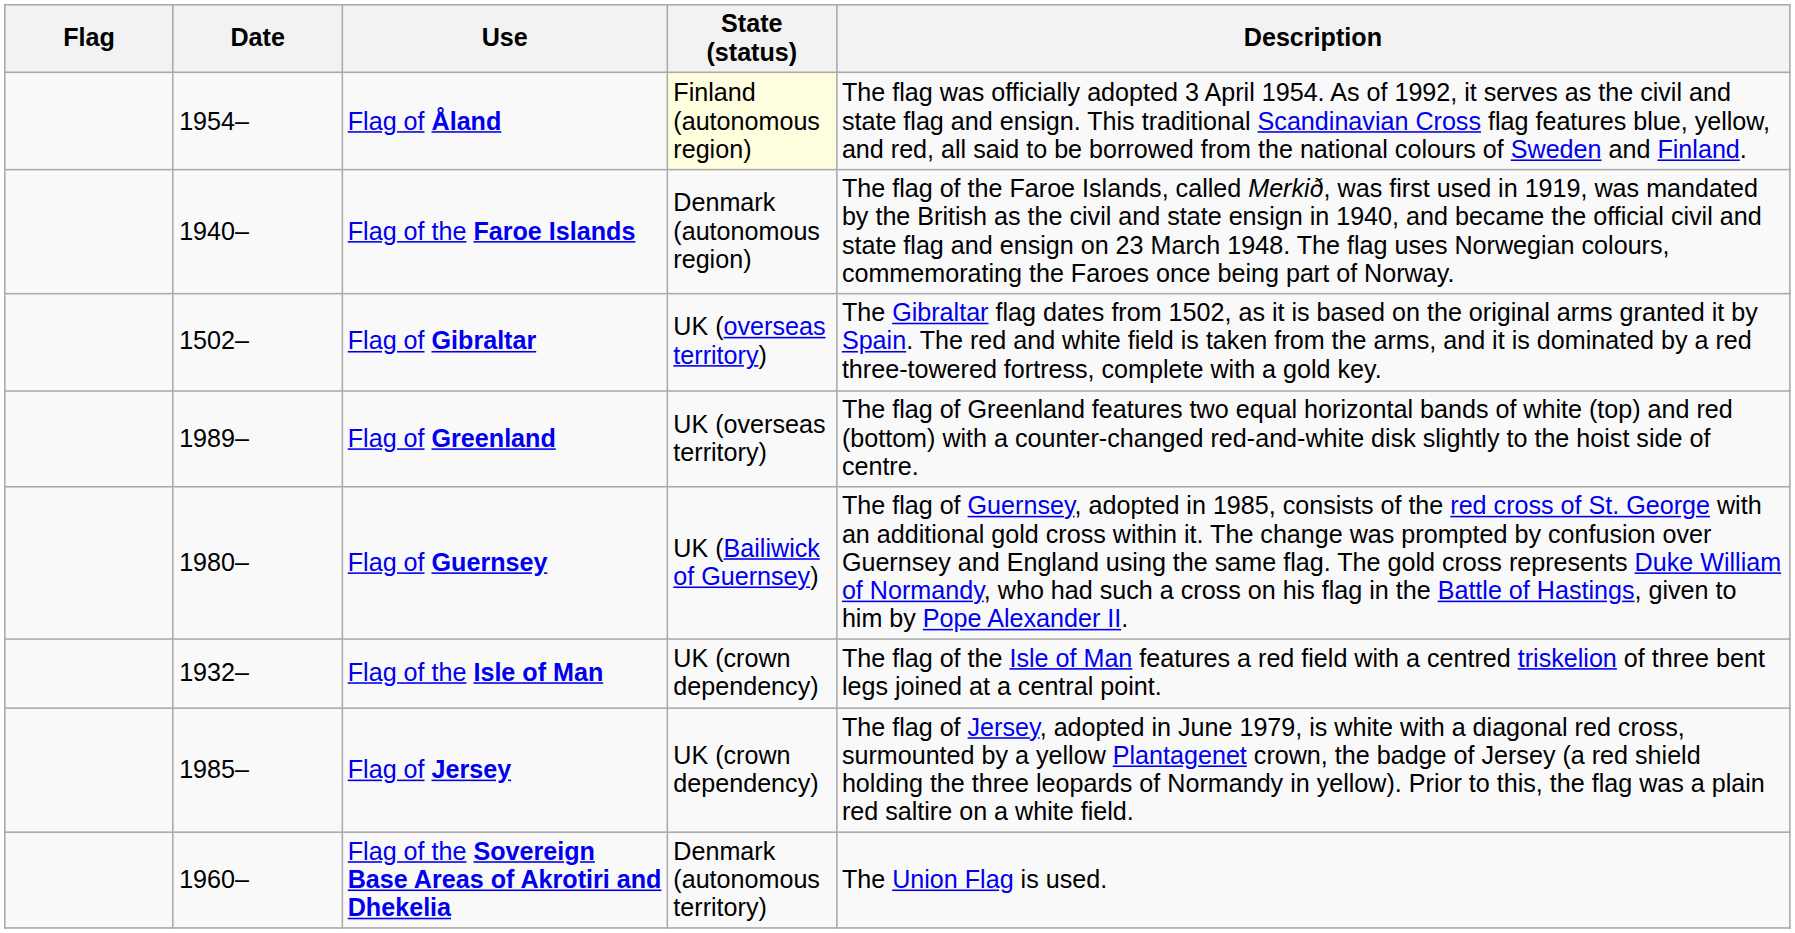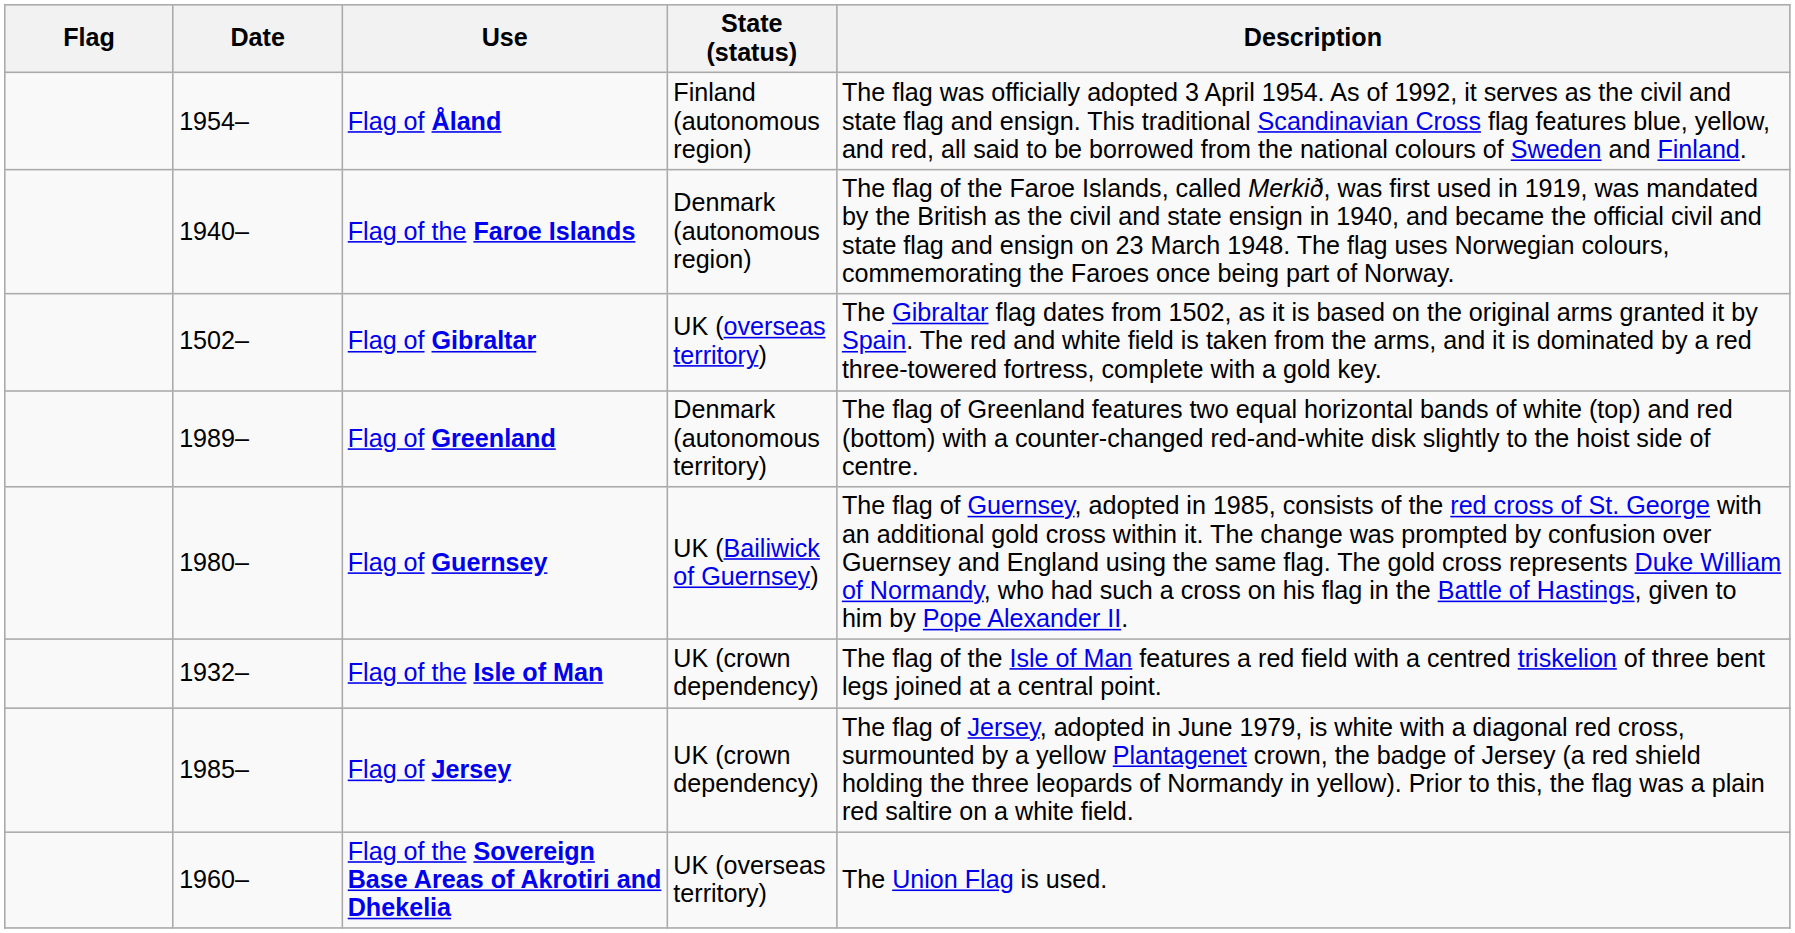 <table class="wikitable sortable">
 <tr>
 <th style="width:100px;">Flag</th>
 <th style="width:100px;">Date</th>
 <th style="width:200px;">Use</th>
 <th style="width:100px;">State (status)</th>
 <th style="width:600px;">Description</th>
 </tr>
 <tr>
 <td></td>
 <td>1954–</td>
 <td><a href='#'>Flag of</a> <strong><a href='#'>Åland</a></strong></td>
-<td style="background: lightyellow;">Finland (autonomous region)</td>
+<td>Finland (autonomous region)</td>
 <td>The flag was officially adopted 3 April 1954. As of 1992, it serves as the civil and state flag and ensign. This traditional <a href='#'>Scandinavian Cross</a> flag features blue, yellow, and red, all said to be borrowed from the national colours of <a href='#'>Sweden</a> and <a href='#'>Finland</a>.</td>
 </tr>
 <tr>
 <td></td>
 <td>1940–</td>
 <td><a href='#'>Flag of the</a> <strong><a href='#'>Faroe Islands</a></strong></td>
 <td>Denmark (autonomous region)</td>
 <td>The flag of the Faroe Islands, called <em>Merkið</em>, was first used in 1919, was mandated by the British as the civil and state ensign in 1940, and became the official civil and state flag and ensign on 23 March 1948. The flag uses Norwegian colours, commemorating the Faroes once being part of Norway.</td>
 </tr>
 <tr>
 <td></td>
 <td>1502–</td>
 <td><a href='#'>Flag of</a> <strong><a href='#'>Gibraltar</a></strong></td>
 <td>UK (<a href='#'>overseas territory</a>)</td>
 <td>The <a href='#'>Gibraltar</a> flag dates from 1502, as it is based on the original arms granted it by <a href='#'>Spain</a>. The red and white field is taken from the arms, and it is dominated by a red three-towered fortress, complete with a gold key.</td>
 </tr>
 <tr>
 <td></td>
 <td>1989–</td>
 <td><a href='#'>Flag of</a> <strong><a href='#'>Greenland</a></strong></td>
-<td>UK (overseas territory)</td>
+<td>Denmark (autonomous territory)</td>
 <td>The flag of Greenland features two equal horizontal bands of white (top) and red (bottom) with a counter-changed red-and-white disk slightly to the hoist side of centre.</td>
 </tr>
 <tr>
 <td></td>
 <td>1980–</td>
 <td><a href='#'>Flag of</a> <strong><a href='#'>Guernsey</a></strong></td>
 <td>UK (<a href='#'>Bailiwick of Guernsey</a>)</td>
 <td>The flag of <a href='#'>Guernsey</a>, adopted in 1985, consists of the <a href='#'>red cross of St. George</a> with an additional gold cross within it. The change was prompted by confusion over Guernsey and England using the same flag. The gold cross represents <a href='#'>Duke William of Normandy</a>, who had such a cross on his flag in the <a href='#'>Battle of Hastings</a>, given to him by <a href='#'>Pope Alexander II</a>.</td>
 </tr>
 <tr>
 <td></td>
 <td>1932–</td>
 <td><a href='#'>Flag of the</a> <strong><a href='#'>Isle of Man</a></strong></td>
 <td>UK (crown dependency)</td>
 <td>The flag of the <a href='#'>Isle of Man</a> features a red field with a centred <a href='#'>triskelion</a> of three bent legs joined at a central point.</td>
 </tr>
 <tr>
 <td></td>
 <td>1985–</td>
 <td><a href='#'>Flag of</a> <strong><a href='#'>Jersey</a></strong></td>
 <td>UK (crown dependency)</td>
 <td>The flag of <a href='#'>Jersey</a>, adopted in June 1979, is white with a diagonal red cross, surmounted by a yellow <a href='#'>Plantagenet</a> crown, the badge of Jersey (a red shield holding the three leopards of Normandy in yellow). Prior to this, the flag was a plain red saltire on a white field.</td>
 </tr>
 <tr>
 <td></td>
 <td>1960–</td>
 <td><a href='#'>Flag of the</a> <strong><a href='#'>Sovereign Base Areas of Akrotiri and Dhekelia</a></strong></td>
-<td>Denmark (autonomous territory)</td>
+<td>UK (overseas territory)</td>
 <td>The <a href='#'>Union Flag</a> is used.</td>
 </tr>
 </table>
